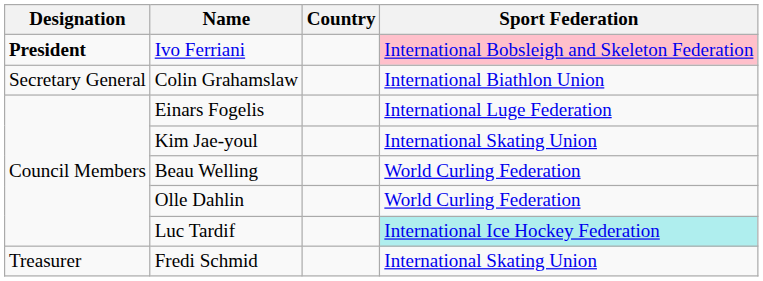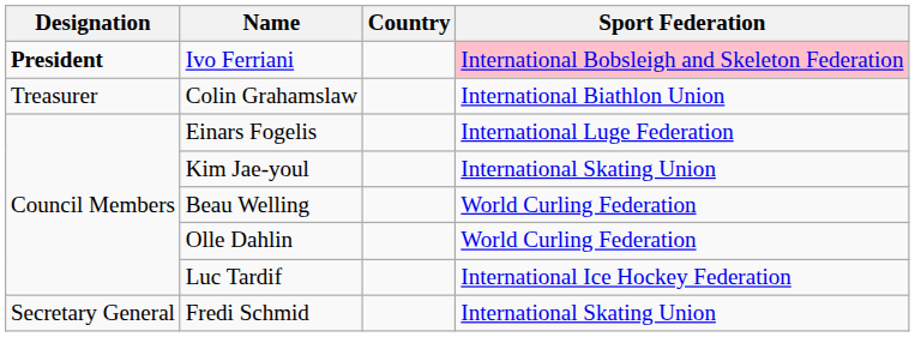 <table class="wikitable">
 <tr align="center">
 <th>Designation</th>
 <th>Name</th>
 <th>Country</th>
 <th>Sport Federation</th>
 </tr>
 <tr>
 <td><strong>President</strong></td>
 <td><a href='#'>Ivo Ferriani</a></td>
 <td></td>
 <td style="background: pink;"><a href='#'>International Bobsleigh and Skeleton Federation</a></td>
 </tr>
 <tr>
-<td>Secretary General</td>
+<td>Treasurer</td>
 <td>Colin Grahamslaw</td>
 <td></td>
 <td><a href='#'>International Biathlon Union</a></td>
 </tr>
 <tr>
 <td rowspan=5>Council Members</td>
 <td>Einars Fogelis</td>
 <td></td>
 <td><a href='#'>International Luge Federation</a></td>
 </tr>
 <tr>
 <td>Kim Jae-youl</td>
 <td></td>
 <td><a href='#'>International Skating Union</a></td>
 </tr>
 <tr>
 <td>Beau Welling</td>
 <td></td>
 <td><a href='#'>World Curling Federation</a></td>
 </tr>
 <tr>
 <td>Olle Dahlin</td>
 <td></td>
 <td><a href='#'>World Curling Federation</a></td>
 </tr>
 <tr>
 <td>Luc Tardif</td>
 <td></td>
-<td style="background: paleturquoise;"><a href='#'>International Ice Hockey Federation</a></td>
+<td><a href='#'>International Ice Hockey Federation</a></td>
 </tr>
 <tr>
-<td>Treasurer</td>
+<td>Secretary General</td>
 <td>Fredi Schmid</td>
 <td></td>
 <td><a href='#'>International Skating Union</a></td>
 </tr>
 </table>
